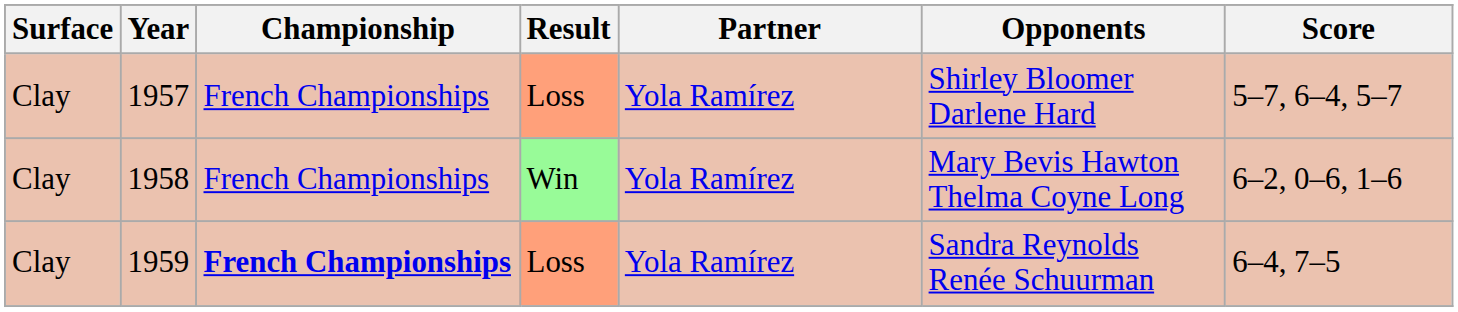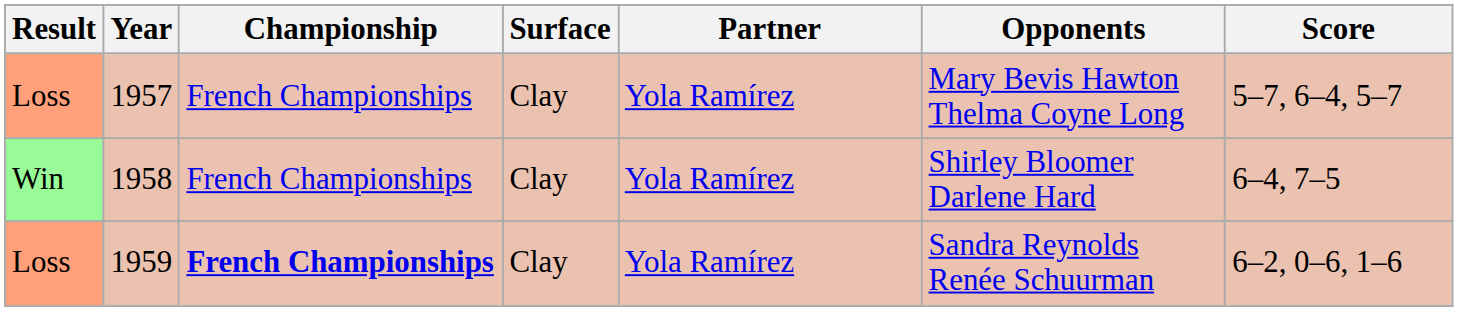 <table class="sortable wikitable">
 <tr>
-<th style="width:50px">Surface</th>
+<th style="width:40px">Result</th>
 <th style="width:30px">Year</th>
 <th style="width:160px">Championship</th>
-<th style="width:40px">Result</th>
+<th style="width:50px">Surface</th>
 <th style="width:150px">Partner</th>
 <th style="width:150px">Opponents</th>
 <th style="width:110px" class="unsortable">Score</th>
 </tr>
 <tr style="background:#ebc2af;">
-<td>Clay</td>
+<td style="background:#ffa07a;">Loss</td>
 <td>1957</td>
 <td><a href='#'>French Championships</a></td>
-<td style="background:#ffa07a;">Loss</td>
+<td>Clay</td>
 <td> <a href='#'>Yola Ramírez</a></td>
-<td> <a href='#'>Shirley Bloomer</a> <br>  <a href='#'>Darlene Hard</a></td>
+<td> <a href='#'>Mary Bevis Hawton</a> <br>  <a href='#'>Thelma Coyne Long</a></td>
 <td>5–7, 6–4, 5–7</td>
 </tr>
 <tr style="background:#ebc2af;">
-<td>Clay</td>
+<td style="background:#98fb98;">Win</td>
 <td>1958</td>
 <td><a href='#'>French Championships</a></td>
-<td style="background:#98fb98;">Win</td>
+<td>Clay</td>
 <td> <a href='#'>Yola Ramírez</a></td>
-<td> <a href='#'>Mary Bevis Hawton</a> <br>  <a href='#'>Thelma Coyne Long</a></td>
+<td> <a href='#'>Shirley Bloomer</a> <br>  <a href='#'>Darlene Hard</a></td>
+<td>6–4, 7–5</td>
+</tr>
+<tr style="background:#ebc2af;">
+<td style="background:#ffa07a;">Loss</td>
+<td>1959</td>
+<td><strong><a href='#'>French Championships</a></strong></td>
+<td>Clay</td>
+<td> <a href='#'>Yola Ramírez</a></td>
+<td> <a href='#'>Sandra Reynolds</a> <br>  <a href='#'>Renée Schuurman</a></td>
 <td>6–2, 0–6, 1–6</td>
 </tr>
-<tr style="background:#ebc2af;">
-<td>Clay</td>
-<td>1959</td>
-<td><strong><a href='#'>French Championships</a></strong></td>
-<td style="background:#ffa07a;">Loss</td>
-<td> <a href='#'>Yola Ramírez</a></td>
-<td> <a href='#'>Sandra Reynolds</a> <br>  <a href='#'>Renée Schuurman</a></td>
-<td>6–4, 7–5</td>
-</tr>
 </table>
